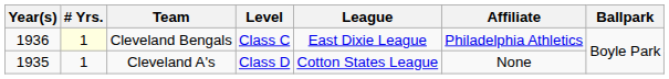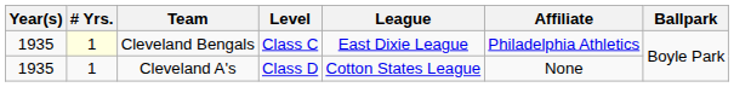 <table class="wikitable" style="text-align:center; font-size: 95%;">
 <tr>
 <th>Year(s)</th>
 <th># Yrs.</th>
 <th>Team</th>
 <th>Level</th>
 <th>League</th>
 <th>Affiliate</th>
 <th>Ballpark</th>
 </tr>
 <tr>
-<td>1936</td>
+<td>1935</td>
 <td style="background: lightyellow;">1</td>
 <td>Cleveland Bengals</td>
 <td><a href='#'>Class C</a></td>
 <td><a href='#'>East Dixie League</a></td>
 <td><a href='#'>Philadelphia Athletics</a></td>
 <td rowspan=2>Boyle Park</td>
 </tr>
 <tr>
 <td>1935</td>
 <td>1</td>
 <td>Cleveland A's</td>
 <td><a href='#'>Class D</a></td>
 <td><a href='#'>Cotton States League</a></td>
 <td>None</td>
 </tr>
 </table>
